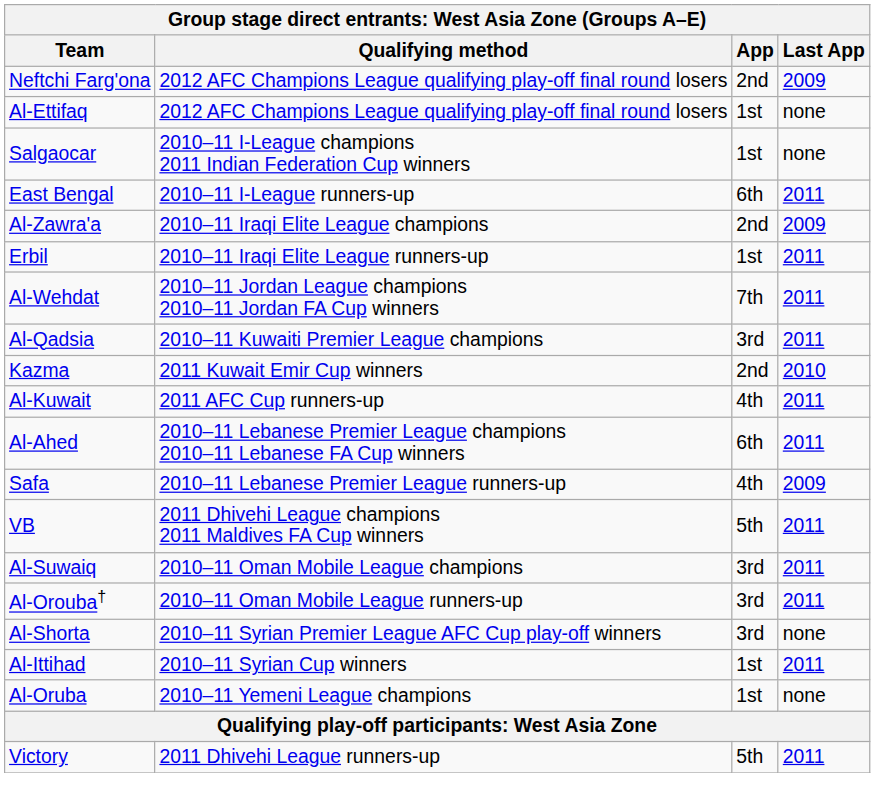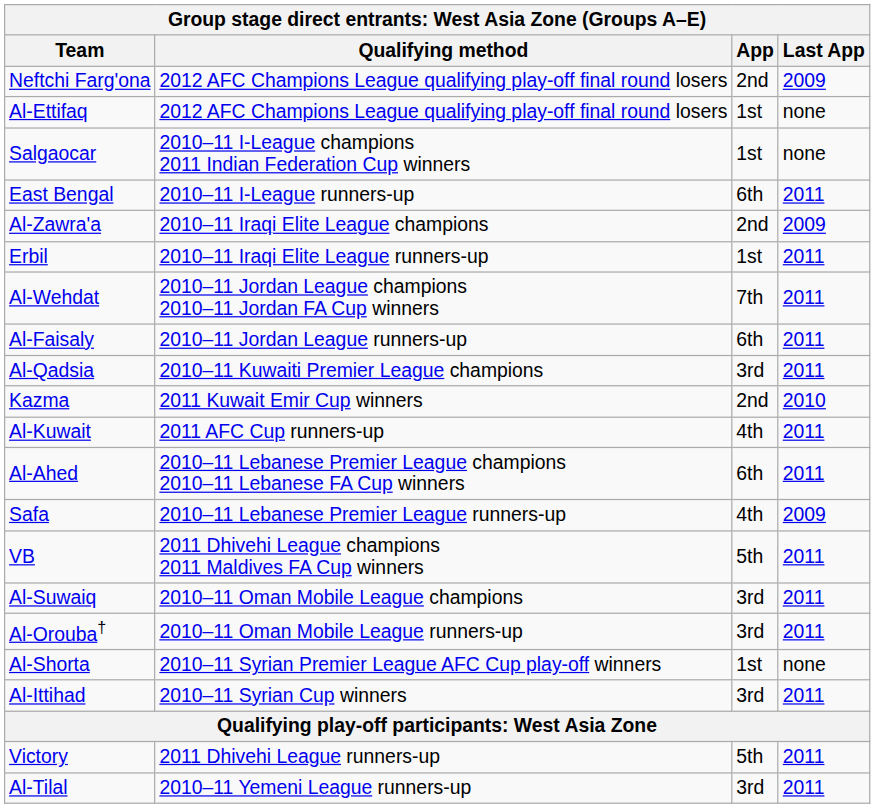 <table class="wikitable">
 <tr>
 <th colspan=4>Group stage direct entrants: West Asia Zone (Groups A–E)</th>
 </tr>
 <tr>
 <th>Team</th>
 <th>Qualifying method</th>
 <th>App</th>
 <th>Last App</th>
 </tr>
 <tr>
 <td> <a href='#'>Neftchi Farg'ona</a></td>
 <td><a href='#'>2012 AFC Champions League qualifying play-off final round</a> losers</td>
 <td>2nd</td>
 <td><a href='#'>2009</a></td>
 </tr>
 <tr>
 <td> <a href='#'>Al-Ettifaq</a></td>
 <td><a href='#'>2012 AFC Champions League qualifying play-off final round</a> losers</td>
 <td>1st</td>
 <td>none</td>
 </tr>
 <tr>
 <td> <a href='#'>Salgaocar</a></td>
 <td><a href='#'>2010–11 I-League</a> champions <br> <a href='#'>2011 Indian Federation Cup</a> winners</td>
 <td>1st</td>
 <td>none</td>
 </tr>
 <tr>
 <td> <a href='#'>East Bengal</a></td>
 <td><a href='#'>2010–11 I-League</a> runners-up</td>
 <td>6th</td>
 <td><a href='#'>2011</a></td>
 </tr>
 <tr>
 <td> <a href='#'>Al-Zawra'a</a></td>
 <td><a href='#'>2010–11 Iraqi Elite League</a> champions</td>
 <td>2nd</td>
 <td><a href='#'>2009</a></td>
 </tr>
 <tr>
 <td> <a href='#'>Erbil</a></td>
 <td><a href='#'>2010–11 Iraqi Elite League</a> runners-up</td>
 <td>1st</td>
 <td><a href='#'>2011</a></td>
 </tr>
 <tr>
 <td> <a href='#'>Al-Wehdat</a></td>
 <td><a href='#'>2010–11 Jordan League</a> champions <br> <a href='#'>2010–11 Jordan FA Cup</a> winners</td>
 <td>7th</td>
 <td><a href='#'>2011</a></td>
 </tr>
 <tr>
+<td> <a href='#'>Al-Faisaly</a></td>
+<td><a href='#'>2010–11 Jordan League</a> runners-up</td>
+<td>6th</td>
+<td><a href='#'>2011</a></td>
+</tr>
+<tr>
 <td> <a href='#'>Al-Qadsia</a></td>
 <td><a href='#'>2010–11 Kuwaiti Premier League</a> champions</td>
 <td>3rd</td>
 <td><a href='#'>2011</a></td>
 </tr>
 <tr>
 <td> <a href='#'>Kazma</a></td>
 <td><a href='#'>2011 Kuwait Emir Cup</a> winners</td>
 <td>2nd</td>
 <td><a href='#'>2010</a></td>
 </tr>
 <tr>
 <td> <a href='#'>Al-Kuwait</a></td>
 <td><a href='#'>2011 AFC Cup</a> runners-up</td>
 <td>4th</td>
 <td><a href='#'>2011</a></td>
 </tr>
 <tr>
 <td> <a href='#'>Al-Ahed</a></td>
 <td><a href='#'>2010–11 Lebanese Premier League</a> champions<br> <a href='#'>2010–11 Lebanese FA Cup</a> winners</td>
 <td>6th</td>
 <td><a href='#'>2011</a></td>
 </tr>
 <tr>
 <td> <a href='#'>Safa</a></td>
 <td><a href='#'>2010–11 Lebanese Premier League</a> runners-up</td>
 <td>4th</td>
 <td><a href='#'>2009</a></td>
 </tr>
 <tr>
 <td> <a href='#'>VB</a></td>
 <td><a href='#'>2011 Dhivehi League</a> champions<br> <a href='#'>2011 Maldives FA Cup</a> winners</td>
 <td>5th</td>
 <td><a href='#'>2011</a></td>
 </tr>
 <tr>
 <td> <a href='#'>Al-Suwaiq</a></td>
 <td><a href='#'>2010–11 Oman Mobile League</a> champions</td>
 <td>3rd</td>
 <td><a href='#'>2011</a></td>
 </tr>
 <tr>
 <td> <a href='#'>Al-Orouba</a><sup>†</sup></td>
 <td><a href='#'>2010–11 Oman Mobile League</a> runners-up</td>
 <td>3rd</td>
 <td><a href='#'>2011</a></td>
 </tr>
 <tr>
 <td> <a href='#'>Al-Shorta</a></td>
 <td><a href='#'>2010–11 Syrian Premier League AFC Cup play-off</a> winners</td>
-<td>3rd</td>
+<td>1st</td>
 <td>none</td>
 </tr>
 <tr>
 <td> <a href='#'>Al-Ittihad</a></td>
 <td><a href='#'>2010–11 Syrian Cup</a> winners</td>
-<td>1st</td>
+<td>3rd</td>
 <td><a href='#'>2011</a></td>
-</tr>
-<tr>
-<td> <a href='#'>Al-Oruba</a></td>
-<td><a href='#'>2010–11 Yemeni League</a> champions</td>
-<td>1st</td>
-<td>none</td>
 </tr>
 <tr>
 <th colspan=4>Qualifying play-off participants: West Asia Zone</th>
 </tr>
 <tr>
 <td> <a href='#'>Victory</a></td>
 <td><a href='#'>2011 Dhivehi League</a> runners-up</td>
 <td>5th</td>
 <td><a href='#'>2011</a></td>
 </tr>
+<tr>
+<td> <a href='#'>Al-Tilal</a></td>
+<td><a href='#'>2010–11 Yemeni League</a> runners-up</td>
+<td>3rd</td>
+<td><a href='#'>2011</a></td>
+</tr>
 </table>
